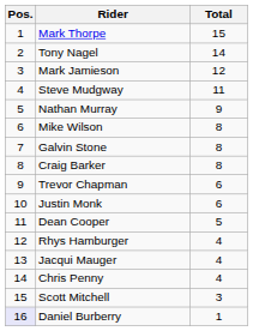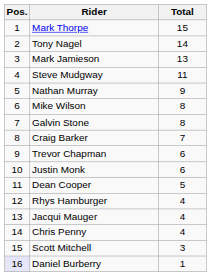 <table class=wikitable>
 <tr>
 <th width=25px>Pos.</th>
 <th width=200px>Rider</th>
 <th width=70px>Total</th>
 </tr>
 <tr align=center >
 <td>1</td>
 <td align=left><a href='#'>Mark Thorpe</a></td>
 <td>15</td>
 </tr>
 <tr align=center>
 <td>2</td>
 <td align=left>Tony Nagel</td>
 <td>14</td>
 </tr>
 <tr align=center>
 <td>3</td>
 <td align=left>Mark Jamieson</td>
-<td>12</td>
+<td>13</td>
 </tr>
 <tr align=center>
 <td>4</td>
 <td align=left>Steve Mudgway</td>
 <td>11</td>
 </tr>
 <tr align=center>
 <td>5</td>
 <td align=left>Nathan Murray</td>
 <td>9</td>
 </tr>
 <tr align=center>
 <td>6</td>
 <td align=left>Mike Wilson</td>
 <td>8</td>
 </tr>
 <tr align=center>
 <td>7</td>
 <td align=left>Galvin Stone</td>
 <td>8</td>
 </tr>
 <tr align=center>
 <td>8</td>
 <td align=left>Craig Barker</td>
-<td>8</td>
+<td>7</td>
 </tr>
 <tr align=center>
 <td>9</td>
 <td align=left>Trevor Chapman</td>
 <td>6</td>
 </tr>
 <tr align=center>
 <td>10</td>
 <td align=left>Justin Monk</td>
 <td>6</td>
 </tr>
 <tr align=center>
 <td>11</td>
 <td align=left>Dean Cooper</td>
 <td>5</td>
 </tr>
 <tr align=center>
 <td>12</td>
 <td align=left>Rhys Hamburger</td>
 <td>4</td>
 </tr>
 <tr align=center>
 <td>13</td>
 <td align=left>Jacqui Mauger</td>
 <td>4</td>
 </tr>
 <tr align=center>
 <td>14</td>
 <td align=left>Chris Penny</td>
 <td>4</td>
 </tr>
 <tr align=center>
 <td>15</td>
 <td align=left>Scott Mitchell</td>
 <td>3</td>
 </tr>
 <tr align=center>
 <td style="background: lavender;">16</td>
 <td align=left>Daniel Burberry</td>
 <td>1</td>
 </tr>
 </table>
